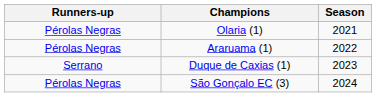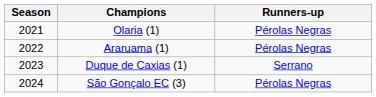 <table class="wikitable" style="text-align:center; margin-left:1em;">
 <tr>
+<th style="width:70px">Season</th>
+<th style="width:220px">Champions</th>
 <th style="width:220px">Runners-up</th>
-<th style="width:220px">Champions</th>
-<th style="width:70px">Season</th>
 </tr>
 <tr>
+<td>2021</td>
+<td><a href='#'>Olaria</a> (1)</td>
 <td><a href='#'>Pérolas Negras</a></td>
-<td><a href='#'>Olaria</a> (1)</td>
-<td>2021</td>
 </tr>
 <tr>
+<td>2022</td>
+<td><a href='#'>Araruama</a> (1)</td>
 <td><a href='#'>Pérolas Negras</a></td>
-<td><a href='#'>Araruama</a> (1)</td>
-<td>2022</td>
 </tr>
 <tr>
+<td>2023</td>
+<td><a href='#'>Duque de Caxias</a> (1)</td>
 <td><a href='#'>Serrano</a></td>
-<td><a href='#'>Duque de Caxias</a> (1)</td>
-<td>2023</td>
 </tr>
 <tr>
+<td>2024</td>
+<td><a href='#'>São Gonçalo EC</a> (3)</td>
 <td><a href='#'>Pérolas Negras</a></td>
-<td><a href='#'>São Gonçalo EC</a> (3)</td>
-<td>2024</td>
 </tr>
 </table>
